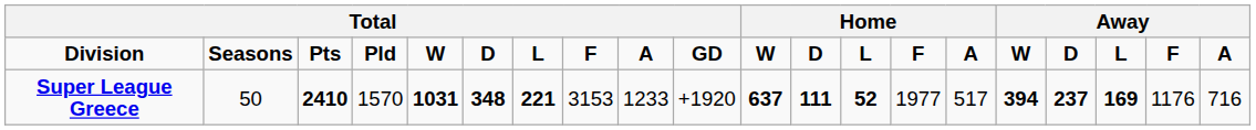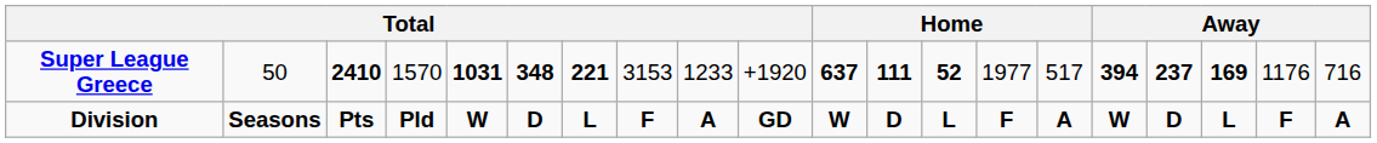 <table class="wikitable" style="text-align: center; font-size:95%">
 <tr>
 <th colspan=10>Total</th>
 <th colspan=5>Home</th>
 <th colspan=5>Away</th>
+</tr>
+<tr>
+<td><strong><a href='#'>Super League Greece</a></strong></td>
+<td>50</td>
+<td><strong>2410</strong></td>
+<td>1570</td>
+<td><strong>1031</strong></td>
+<td><strong>348</strong></td>
+<td><strong>221</strong></td>
+<td>3153</td>
+<td>1233</td>
+<td>+1920</td>
+<td><strong>637</strong></td>
+<td><strong>111</strong></td>
+<td><strong>52</strong></td>
+<td>1977</td>
+<td>517</td>
+<td><strong>394</strong></td>
+<td><strong>237</strong></td>
+<td><strong>169</strong></td>
+<td>1176</td>
+<td>716</td>
 </tr>
 <tr>
 <td width="140"><strong>Division</strong></td>
 <td width="40"><strong>Seasons</strong></td>
 <td width="30"><strong>Pts</strong></td>
 <td width="30"><strong>Pld</strong></td>
 <td width="30"><strong>W</strong></td>
 <td width="30"><strong>D</strong></td>
 <td width="30"><strong>L</strong></td>
 <td width="30"><strong>F</strong></td>
 <td width="30"><strong>A</strong></td>
 <td width="30"><strong>GD</strong></td>
 <td width="30"><strong>W</strong></td>
 <td width="30"><strong>D</strong></td>
 <td width="30"><strong>L</strong></td>
 <td width="30"><strong>F</strong></td>
 <td width="30"><strong>A</strong></td>
 <td width="30"><strong>W</strong></td>
 <td width="30"><strong>D</strong></td>
 <td width="30"><strong>L</strong></td>
 <td width="30"><strong>F</strong></td>
 <td width="30"><strong>A</strong></td>
 </tr>
-<tr>
-<td><strong><a href='#'>Super League Greece</a></strong></td>
-<td>50</td>
-<td><strong>2410</strong></td>
-<td>1570</td>
-<td><strong>1031</strong></td>
-<td><strong>348</strong></td>
-<td><strong>221</strong></td>
-<td>3153</td>
-<td>1233</td>
-<td>+1920</td>
-<td><strong>637</strong></td>
-<td><strong>111</strong></td>
-<td><strong>52</strong></td>
-<td>1977</td>
-<td>517</td>
-<td><strong>394</strong></td>
-<td><strong>237</strong></td>
-<td><strong>169</strong></td>
-<td>1176</td>
-<td>716</td>
-</tr>
 </table>
